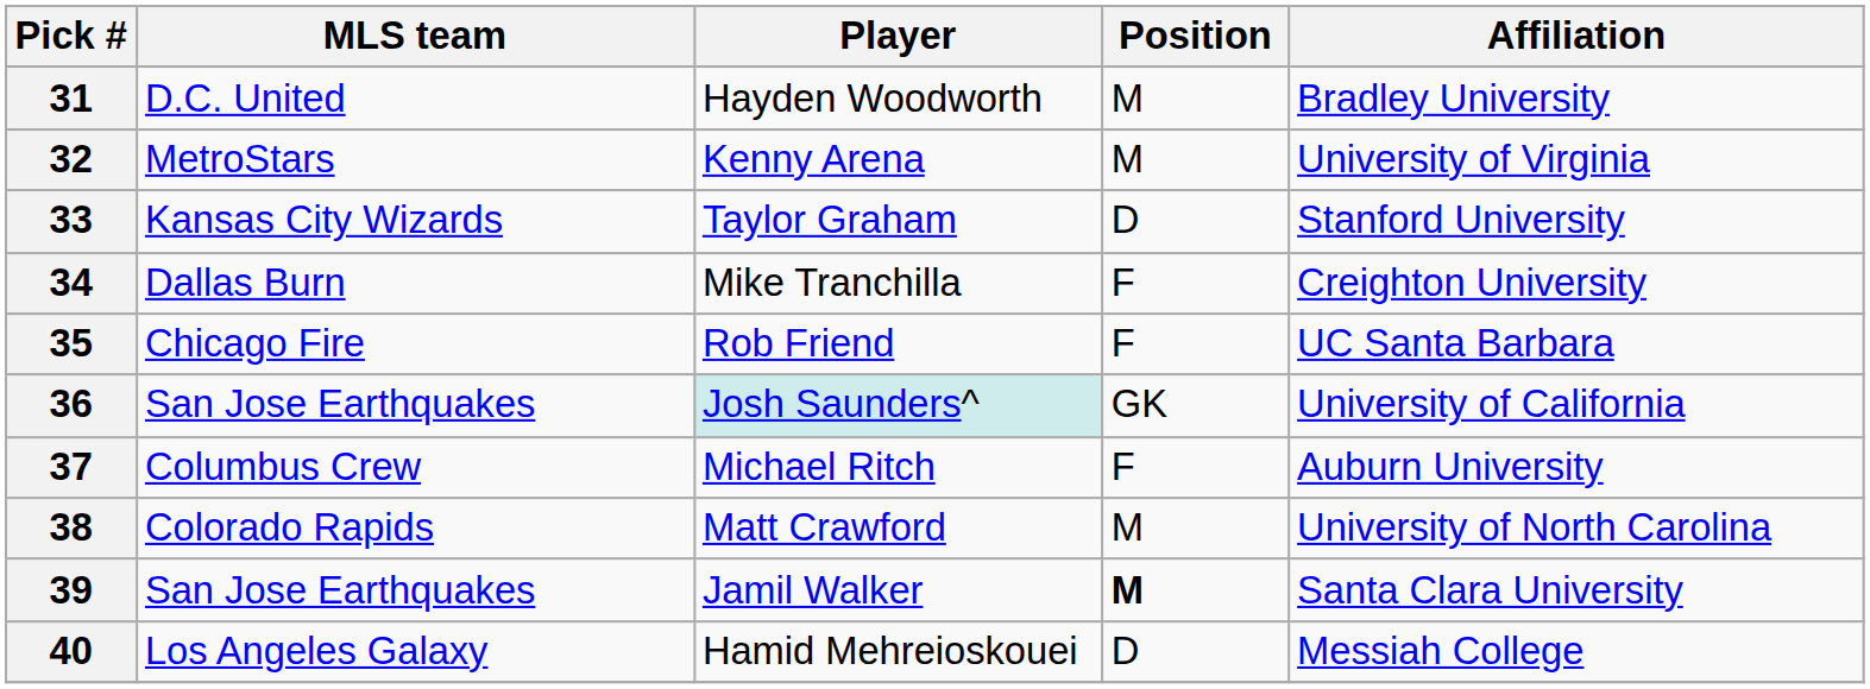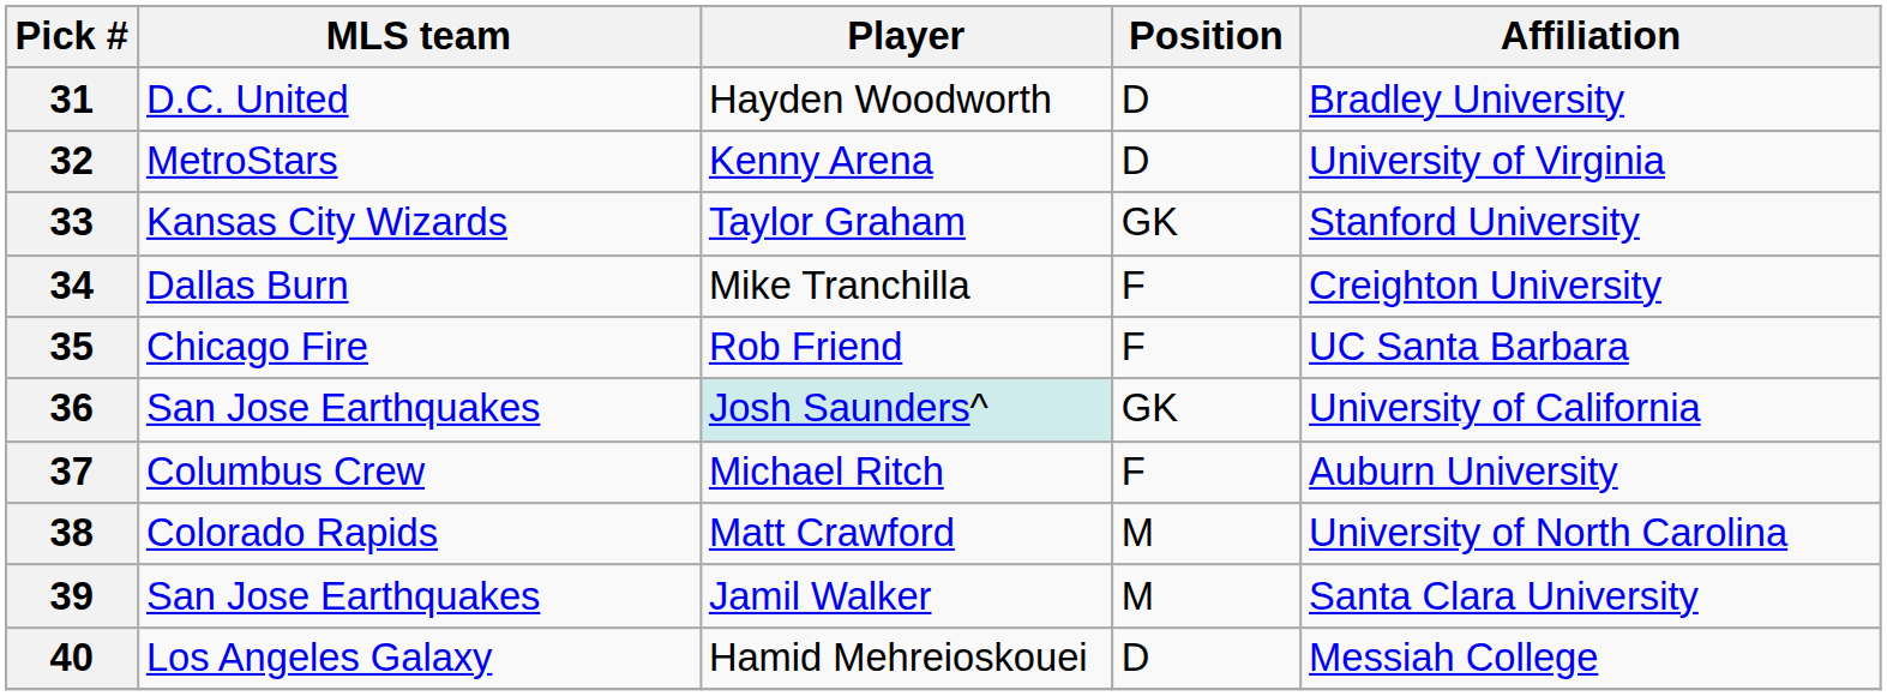 <table class="wikitable sortable">
 <tr>
 <th width=7%>Pick #</th>
 <th width=30%>MLS team</th>
 <th width=22%>Player</th>
 <th width=10%>Position</th>
 <th>Affiliation</th>
 </tr>
 <tr>
 <th>31</th>
 <td><a href='#'>D.C. United</a></td>
 <td>Hayden Woodworth</td>
-<td>M</td>
+<td>D</td>
 <td><a href='#'>Bradley University</a></td>
 </tr>
 <tr>
 <th>32</th>
 <td><a href='#'>MetroStars</a></td>
 <td><a href='#'>Kenny Arena</a></td>
-<td>M</td>
+<td>D</td>
 <td><a href='#'>University of Virginia</a></td>
 </tr>
 <tr>
 <th>33</th>
 <td><a href='#'>Kansas City Wizards</a></td>
 <td><a href='#'>Taylor Graham</a></td>
-<td>D</td>
+<td>GK</td>
 <td><a href='#'>Stanford University</a></td>
 </tr>
 <tr>
 <th>34</th>
 <td><a href='#'>Dallas Burn</a></td>
 <td>Mike Tranchilla</td>
 <td>F</td>
 <td><a href='#'>Creighton University</a></td>
 </tr>
 <tr>
 <th>35</th>
 <td><a href='#'>Chicago Fire</a></td>
 <td><a href='#'>Rob Friend</a></td>
 <td>F</td>
 <td><a href='#'>UC Santa Barbara</a></td>
 </tr>
 <tr>
 <th>36</th>
 <td><a href='#'>San Jose Earthquakes</a></td>
 <td style="background:#CFECEC"><a href='#'>Josh Saunders</a>^</td>
 <td>GK</td>
 <td><a href='#'>University of California</a></td>
 </tr>
 <tr>
 <th>37</th>
 <td><a href='#'>Columbus Crew</a></td>
 <td><a href='#'>Michael Ritch</a></td>
 <td>F</td>
 <td><a href='#'>Auburn University</a></td>
 </tr>
 <tr>
 <th>38</th>
 <td><a href='#'>Colorado Rapids</a></td>
 <td><a href='#'>Matt Crawford</a></td>
 <td>M</td>
 <td><a href='#'>University of North Carolina</a></td>
 </tr>
 <tr>
 <th>39</th>
 <td><a href='#'>San Jose Earthquakes</a></td>
 <td><a href='#'>Jamil Walker</a></td>
-<td><strong>M</strong></td>
+<td>M</td>
 <td><a href='#'>Santa Clara University</a></td>
 </tr>
 <tr>
 <th>40</th>
 <td><a href='#'>Los Angeles Galaxy</a></td>
 <td>Hamid Mehreioskouei</td>
 <td>D</td>
 <td><a href='#'>Messiah College</a></td>
 </tr>
 <tr>
 </tr>
 </table>
